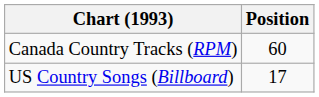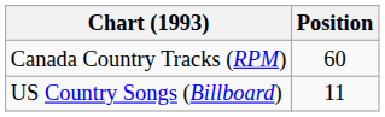 <table class="wikitable sortable">
 <tr>
 <th scope="col">Chart (1993)</th>
 <th scope="col">Position</th>
 </tr>
 <tr>
 <td>Canada Country Tracks (<em><a href='#'>RPM</a></em>)</td>
 <td align="center">60</td>
 </tr>
 <tr>
 <td>US <a href='#'>Country Songs</a> (<em><a href='#'>Billboard</a></em>)</td>
-<td align="center">17</td>
+<td align="center">11</td>
 </tr>
 </table>
